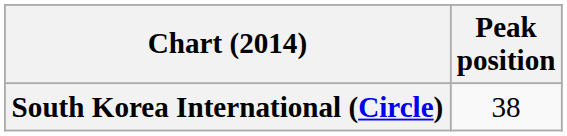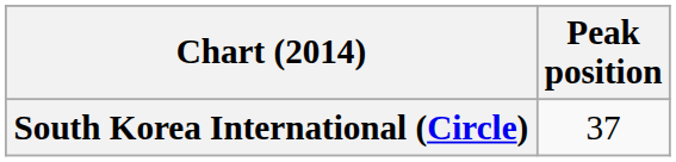 <table class="wikitable sortable plainrowheaders" style="text-align:center">
 <tr>
 <th scope="col">Chart (2014)</th>
 <th scope="col">Peak<br>position</th>
 </tr>
 <tr>
 <th scope="row">South Korea International (<a href='#'>Circle</a>)</th>
-<td>38</td>
+<td>37</td>
 </tr>
 </table>
